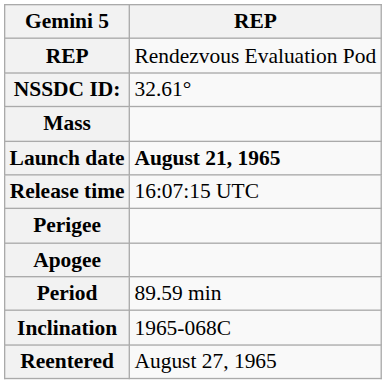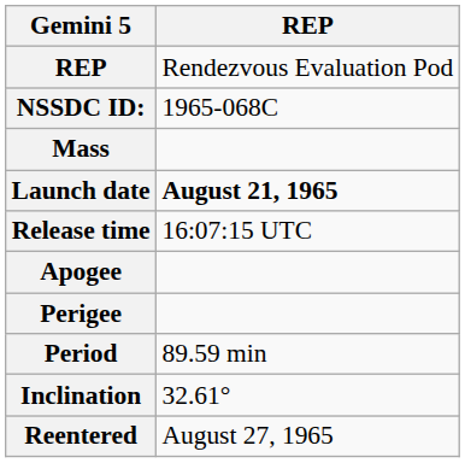 <table class="wikitable plainrowheaders">
 <tr>
 <th scope="col">Gemini 5</th>
 <th scope="col">REP</th>
 </tr>
 <tr>
 <th scope="row">REP</th>
 <td>Rendezvous Evaluation Pod</td>
 </tr>
 <tr>
 <th scope="row">NSSDC ID:</th>
-<td>32.61°</td>
+<td>1965-068C</td>
 </tr>
 <tr>
 <th scope="row">Mass</th>
 <td></td>
 </tr>
 <tr>
 <th scope="row">Launch date</th>
 <td><strong>August 21, 1965</strong></td>
 </tr>
 <tr>
 <th scope="row">Release time</th>
 <td>16:07:15 UTC</td>
 </tr>
 <tr>
-<th scope="row">Perigee</th>
+<th scope="row">Apogee</th>
 <td></td>
 </tr>
 <tr>
-<th scope="row">Apogee</th>
+<th scope="row">Perigee</th>
 <td></td>
 </tr>
 <tr>
 <th scope="row">Period</th>
 <td>89.59 min</td>
 </tr>
 <tr>
 <th scope="row">Inclination</th>
-<td>1965-068C</td>
+<td>32.61°</td>
 </tr>
 <tr>
 <th scope="row">Reentered</th>
 <td>August 27, 1965</td>
 </tr>
 </table>
